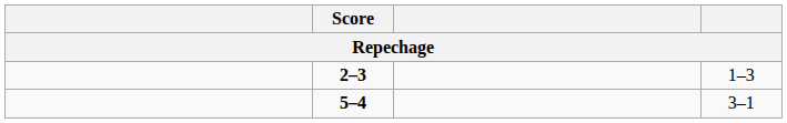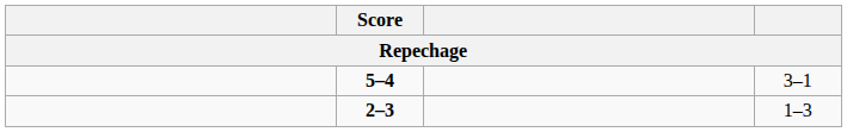 <table class="wikitable" style="text-align: left; ">
 <tr>
 <th align="right" width="270"></th>
 <th width="65">Score</th>
 <th align="left" width="270"></th>
 <th width="65"></th>
 </tr>
 <tr>
 <th colspan=4>Repechage</th>
 </tr>
 <tr>
+<td><strong></strong></td>
+<td align="center"><strong>5–4</strong></td>
+<td></td>
+<td align=center>3–1 <strong></strong></td>
+</tr>
+<tr>
 <td></td>
 <td align="center"><strong>2–3</strong></td>
 <td><strong></strong></td>
 <td align=center>1–3 <strong></strong></td>
 </tr>
-<tr>
-<td><strong></strong></td>
-<td align="center"><strong>5–4</strong></td>
-<td></td>
-<td align=center>3–1 <strong></strong></td>
-</tr>
 </table>
